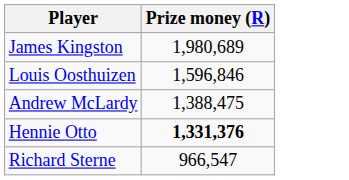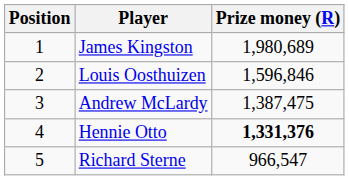 <table class=wikitable>
 <tr>
+<th>Position</th>
 <th>Player</th>
 <th>Prize money (<a href='#'>R</a>)</th>
 </tr>
 <tr>
+<td align=center>1</td>
 <td> <a href='#'>James Kingston</a></td>
 <td align=center>1,980,689</td>
 </tr>
 <tr>
+<td align=center>2</td>
 <td> <a href='#'>Louis Oosthuizen</a></td>
 <td align=center>1,596,846</td>
 </tr>
 <tr>
+<td align=center>3</td>
 <td> <a href='#'>Andrew McLardy</a></td>
-<td align=center>1,388,475</td>
+<td align=center>1,387,475</td>
 </tr>
 <tr>
+<td align=center>4</td>
 <td> <a href='#'>Hennie Otto</a></td>
 <td align=center><strong>1,331,376</strong></td>
 </tr>
 <tr>
+<td align=center>5</td>
 <td> <a href='#'>Richard Sterne</a></td>
 <td align=center>966,547</td>
 </tr>
 </table>
